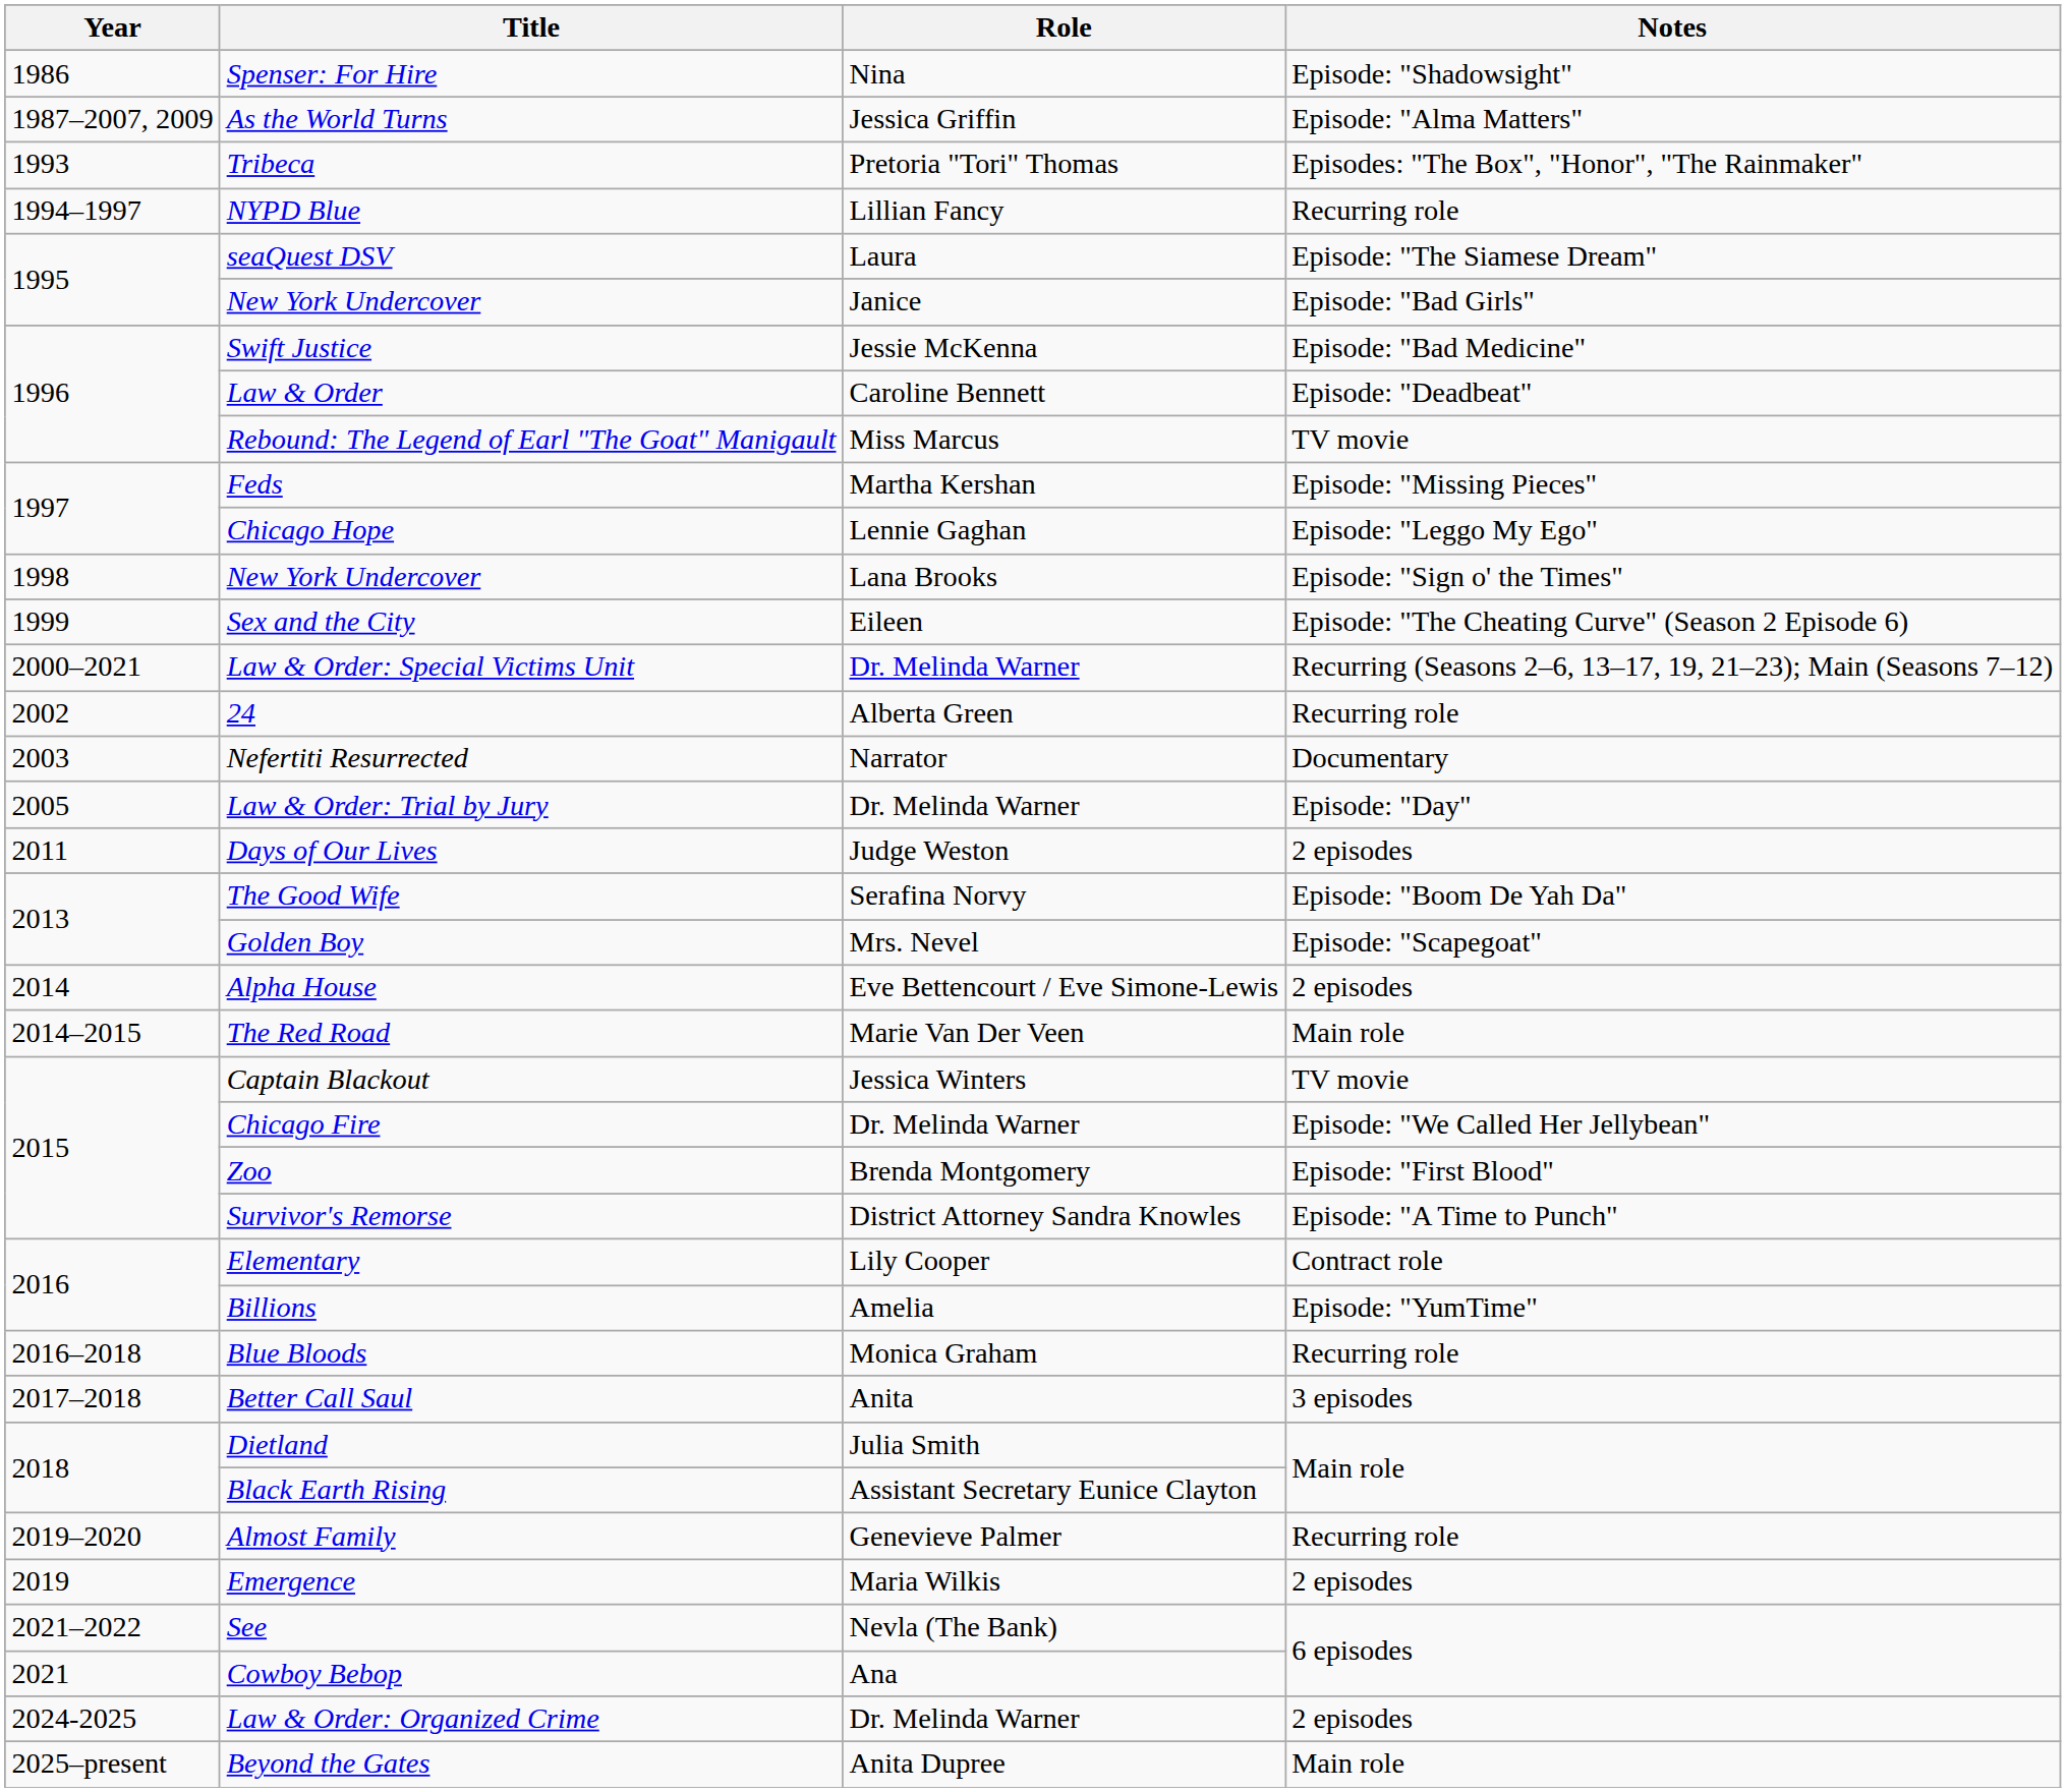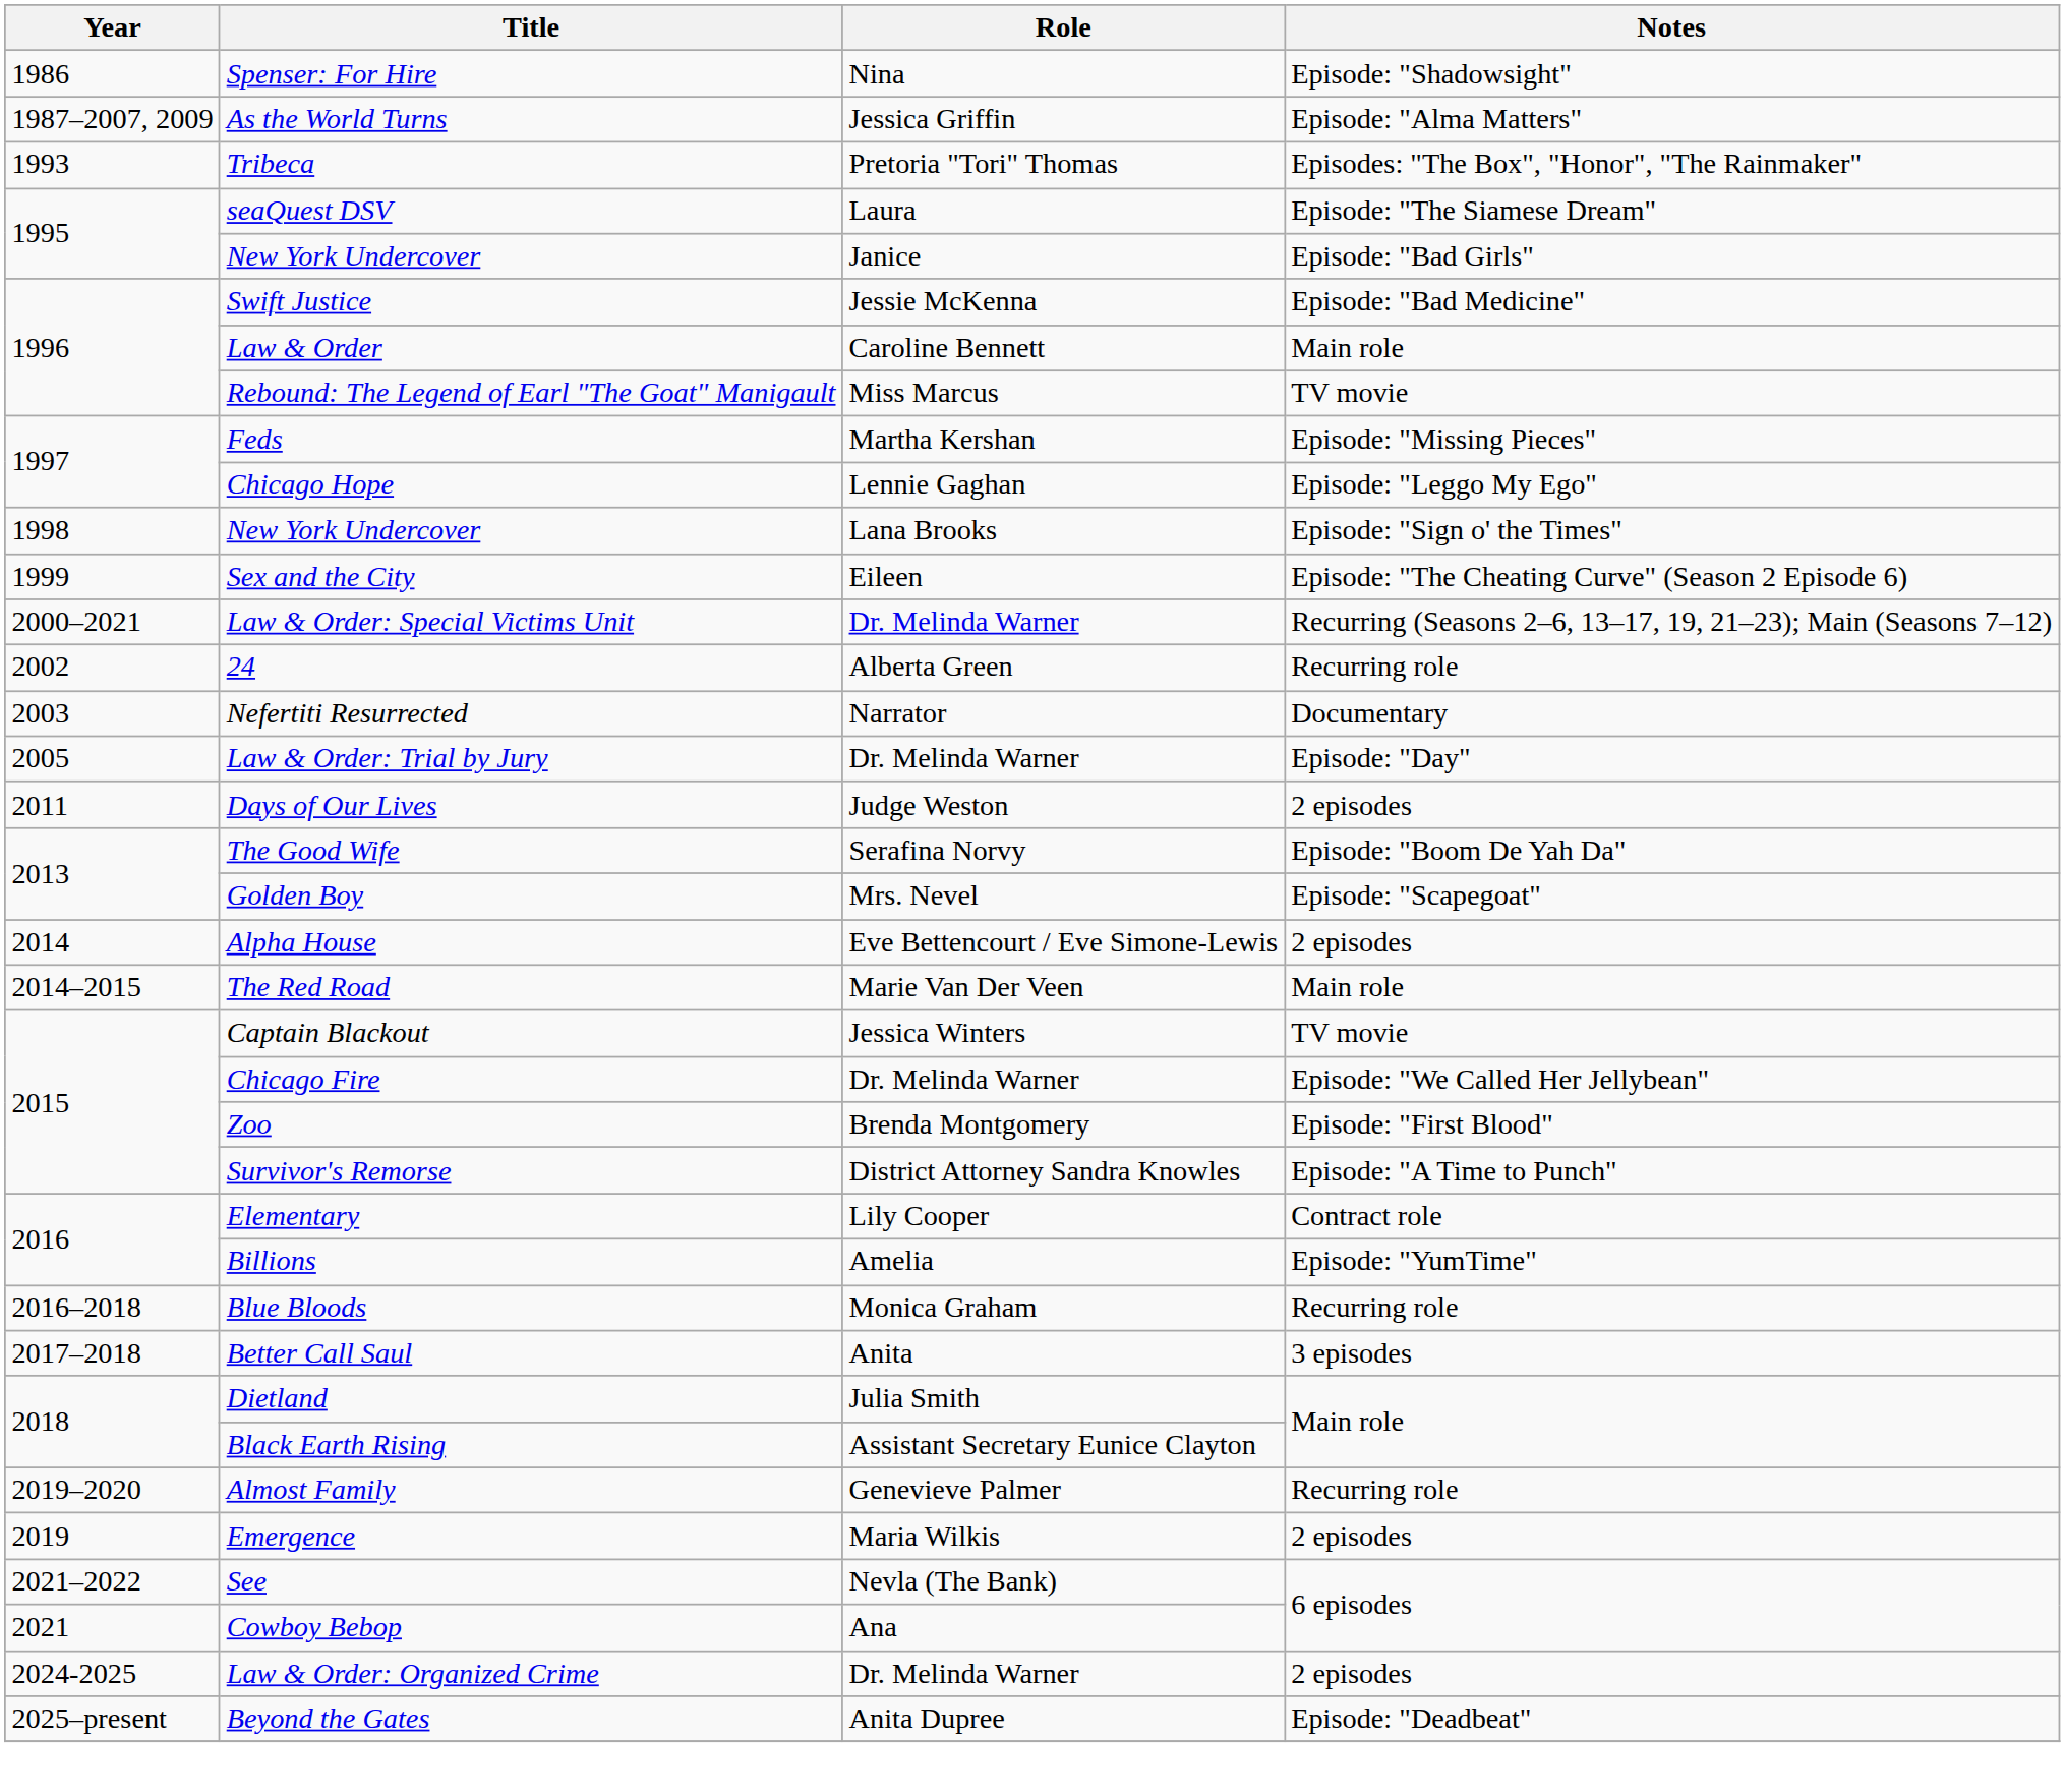 <table class="wikitable sortable">
 <tr>
 <th>Year</th>
 <th>Title</th>
 <th>Role</th>
 <th class="unsortable">Notes</th>
 </tr>
 <tr>
 <td>1986</td>
 <td><em><a href='#'>Spenser: For Hire</a></em></td>
 <td>Nina</td>
 <td>Episode: "Shadowsight"</td>
 </tr>
 <tr>
 <td>1987–2007, 2009</td>
 <td><em><a href='#'>As the World Turns</a></em></td>
 <td>Jessica Griffin</td>
 <td>Episode: "Alma Matters"</td>
 </tr>
 <tr>
 <td>1993</td>
 <td><em><a href='#'>Tribeca</a></em></td>
 <td>Pretoria "Tori" Thomas</td>
 <td>Episodes: "The Box", "Honor", "The Rainmaker"</td>
 </tr>
 <tr>
-<td>1994–1997</td>
-<td><em><a href='#'>NYPD Blue</a></em></td>
-<td>Lillian Fancy</td>
-<td>Recurring role</td>
-</tr>
-<tr>
 <td rowspan=2>1995</td>
 <td><em><a href='#'>seaQuest DSV</a></em></td>
 <td>Laura</td>
 <td>Episode: "The Siamese Dream"</td>
 </tr>
 <tr>
 <td><em><a href='#'>New York Undercover</a></em></td>
 <td>Janice</td>
 <td>Episode: "Bad Girls"</td>
 </tr>
 <tr>
 <td rowspan=3>1996</td>
 <td><em><a href='#'>Swift Justice</a></em></td>
 <td>Jessie McKenna</td>
 <td>Episode: "Bad Medicine"</td>
 </tr>
 <tr>
 <td><em><a href='#'>Law & Order</a></em></td>
 <td>Caroline Bennett</td>
-<td>Episode: "Deadbeat"</td>
+<td>Main role</td>
 </tr>
 <tr>
 <td><em><a href='#'>Rebound: The Legend of Earl "The Goat" Manigault</a></em></td>
 <td>Miss Marcus</td>
 <td>TV movie</td>
 </tr>
 <tr>
 <td rowspan=2>1997</td>
 <td><em><a href='#'>Feds</a></em></td>
 <td>Martha Kershan</td>
 <td>Episode: "Missing Pieces"</td>
 </tr>
 <tr>
 <td><em><a href='#'>Chicago Hope</a></em></td>
 <td>Lennie Gaghan</td>
 <td>Episode: "Leggo My Ego"</td>
 </tr>
 <tr>
 <td>1998</td>
 <td><em><a href='#'>New York Undercover</a></em></td>
 <td>Lana Brooks</td>
 <td>Episode: "Sign o' the Times"</td>
 </tr>
 <tr>
 <td>1999</td>
 <td><em><a href='#'>Sex and the City</a></em></td>
 <td>Eileen</td>
 <td>Episode: "The Cheating Curve" (Season 2 Episode 6)</td>
 </tr>
 <tr>
 <td>2000–2021</td>
 <td><em><a href='#'>Law & Order: Special Victims Unit</a></em></td>
 <td><a href='#'>Dr. Melinda Warner</a></td>
 <td>Recurring (Seasons 2–6, 13–17, 19, 21–23); Main (Seasons 7–12)</td>
 </tr>
 <tr>
 <td>2002</td>
 <td><em><a href='#'>24</a></em></td>
 <td>Alberta Green</td>
 <td>Recurring role</td>
 </tr>
 <tr>
 <td>2003</td>
 <td><em>Nefertiti Resurrected</em></td>
 <td>Narrator</td>
 <td>Documentary</td>
 </tr>
 <tr>
 <td>2005</td>
 <td><em><a href='#'>Law & Order: Trial by Jury</a></em></td>
 <td>Dr. Melinda Warner</td>
 <td>Episode: "Day"</td>
 </tr>
 <tr>
 <td>2011</td>
 <td><em><a href='#'>Days of Our Lives</a></em></td>
 <td>Judge Weston</td>
 <td>2 episodes</td>
 </tr>
 <tr>
 <td rowspan=2>2013</td>
 <td><em><a href='#'>The Good Wife</a></em></td>
 <td>Serafina Norvy</td>
 <td>Episode: "Boom De Yah Da"</td>
 </tr>
 <tr>
 <td><em><a href='#'>Golden Boy</a></em></td>
 <td>Mrs. Nevel</td>
 <td>Episode: "Scapegoat"</td>
 </tr>
 <tr>
 <td>2014</td>
 <td><em><a href='#'>Alpha House</a></em></td>
 <td>Eve Bettencourt / Eve Simone-Lewis</td>
 <td>2 episodes</td>
 </tr>
 <tr>
 <td>2014–2015</td>
 <td><em><a href='#'>The Red Road</a></em></td>
 <td>Marie Van Der Veen</td>
 <td>Main role</td>
 </tr>
 <tr>
 <td rowspan=4>2015</td>
 <td><em>Captain Blackout</em></td>
 <td>Jessica Winters</td>
 <td>TV movie</td>
 </tr>
 <tr>
 <td><em><a href='#'>Chicago Fire</a></em></td>
 <td>Dr. Melinda Warner</td>
 <td>Episode: "We Called Her Jellybean"</td>
 </tr>
 <tr>
 <td><em><a href='#'>Zoo</a></em></td>
 <td>Brenda Montgomery</td>
 <td>Episode: "First Blood"</td>
 </tr>
 <tr>
 <td><em><a href='#'>Survivor's Remorse</a></em></td>
 <td>District Attorney Sandra Knowles</td>
 <td>Episode: "A Time to Punch"</td>
 </tr>
 <tr>
 <td rowspan=2>2016</td>
 <td><em><a href='#'>Elementary</a></em></td>
 <td>Lily Cooper</td>
 <td>Contract role</td>
 </tr>
 <tr>
 <td><em><a href='#'>Billions</a></em></td>
 <td>Amelia</td>
 <td>Episode: "YumTime"</td>
 </tr>
 <tr>
 <td>2016–2018</td>
 <td><em><a href='#'>Blue Bloods</a></em></td>
 <td>Monica Graham</td>
 <td>Recurring role</td>
 </tr>
 <tr>
 <td>2017–2018</td>
 <td><em><a href='#'>Better Call Saul</a></em></td>
 <td>Anita</td>
 <td>3 episodes</td>
 </tr>
 <tr>
 <td rowspan=2>2018</td>
 <td><em><a href='#'>Dietland</a></em></td>
 <td>Julia Smith</td>
 <td rowspan=2>Main role</td>
 </tr>
 <tr>
 <td><em><a href='#'>Black Earth Rising</a></em></td>
 <td>Assistant Secretary Eunice Clayton</td>
 </tr>
 <tr>
 <td>2019–2020</td>
 <td><em><a href='#'>Almost Family</a></em></td>
 <td>Genevieve Palmer</td>
 <td>Recurring role</td>
 </tr>
 <tr>
 <td>2019</td>
 <td><em><a href='#'>Emergence</a></em></td>
 <td>Maria Wilkis</td>
 <td>2 episodes</td>
 </tr>
 <tr>
 <td>2021–2022</td>
 <td><em><a href='#'>See</a></em></td>
 <td>Nevla (The Bank)</td>
 <td rowspan=2>6 episodes</td>
 </tr>
 <tr>
 <td>2021</td>
 <td><em><a href='#'>Cowboy Bebop</a></em></td>
 <td>Ana</td>
 </tr>
 <tr>
 <td>2024-2025</td>
 <td><em><a href='#'>Law & Order: Organized Crime</a></em></td>
 <td>Dr. Melinda Warner</td>
 <td>2 episodes</td>
 </tr>
 <tr>
 <td>2025–present</td>
 <td><em><a href='#'>Beyond the Gates</a></em></td>
 <td>Anita Dupree</td>
-<td>Main role</td>
+<td>Episode: "Deadbeat"</td>
 </tr>
 <tr>
 </tr>
 </table>
